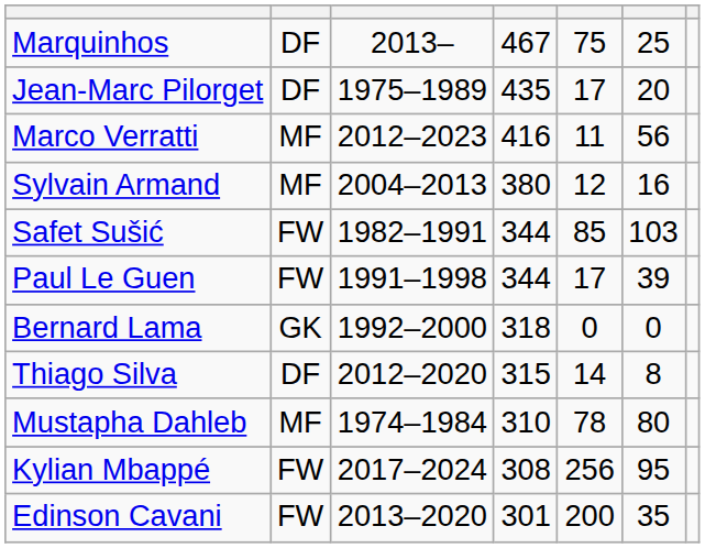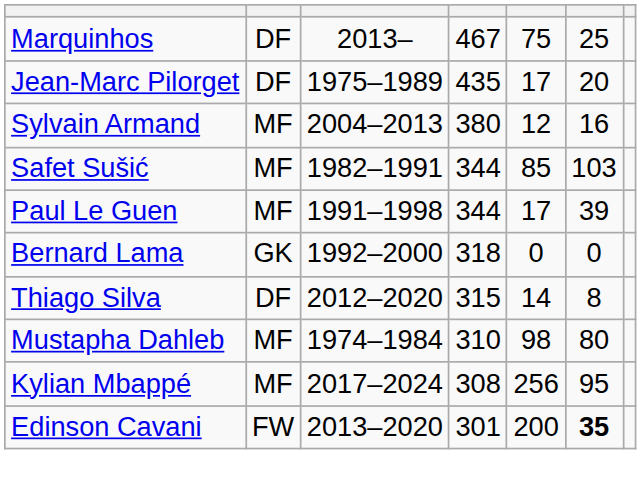 <table class="wikitable plainrowheaders sortable" style="text-align:center">
 <tr>
 <th></th>
 <th></th>
 <th></th>
 <th></th>
 <th></th>
 <th></th>
 <th></th>
 </tr>
 <tr>
 <td align="left"> <a href='#'>Marquinhos</a></td>
 <td>DF</td>
 <td>2013–</td>
 <td>467</td>
 <td>75</td>
 <td>25</td>
 <td></td>
 </tr>
 <tr>
 <td align="left"> <a href='#'>Jean-Marc Pilorget</a></td>
 <td>DF</td>
 <td>1975–1989</td>
 <td>435</td>
 <td>17</td>
 <td>20</td>
 <td></td>
 </tr>
 <tr>
-<td align="left"> <a href='#'>Marco Verratti</a></td>
-<td>MF</td>
-<td>2012–2023</td>
-<td>416</td>
-<td>11</td>
-<td>56</td>
-<td></td>
-</tr>
-<tr>
 <td align="left"> <a href='#'>Sylvain Armand</a></td>
 <td>MF</td>
 <td>2004–2013</td>
 <td>380</td>
 <td>12</td>
 <td>16</td>
 <td></td>
 </tr>
 <tr>
 <td align="left"> <a href='#'>Safet Sušić</a></td>
-<td>FW</td>
+<td>MF</td>
 <td>1982–1991</td>
 <td>344</td>
 <td>85</td>
 <td>103</td>
 <td></td>
 </tr>
 <tr>
 <td align="left"> <a href='#'>Paul Le Guen</a></td>
-<td>FW</td>
+<td>MF</td>
 <td>1991–1998</td>
 <td>344</td>
 <td>17</td>
 <td>39</td>
 <td></td>
 </tr>
 <tr>
 <td align="left"> <a href='#'>Bernard Lama</a></td>
 <td>GK</td>
 <td>1992–2000</td>
 <td>318</td>
 <td>0</td>
 <td>0</td>
 <td></td>
 </tr>
 <tr>
 <td align="left"> <a href='#'>Thiago Silva</a></td>
 <td>DF</td>
 <td>2012–2020</td>
 <td>315</td>
 <td>14</td>
 <td>8</td>
 <td></td>
 </tr>
 <tr>
 <td align="left"> <a href='#'>Mustapha Dahleb</a></td>
 <td>MF</td>
 <td>1974–1984</td>
 <td>310</td>
-<td>78</td>
+<td>98</td>
 <td>80</td>
 <td></td>
 </tr>
 <tr>
 <td align="left"> <a href='#'>Kylian Mbappé</a></td>
-<td>FW</td>
+<td>MF</td>
 <td>2017–2024</td>
 <td>308</td>
 <td>256</td>
 <td>95</td>
 <td></td>
 </tr>
 <tr>
 <td align="left"> <a href='#'>Edinson Cavani</a></td>
 <td>FW</td>
 <td>2013–2020</td>
 <td>301</td>
 <td>200</td>
-<td>35</td>
+<td><strong>35</strong></td>
 <td></td>
 </tr>
 </table>
